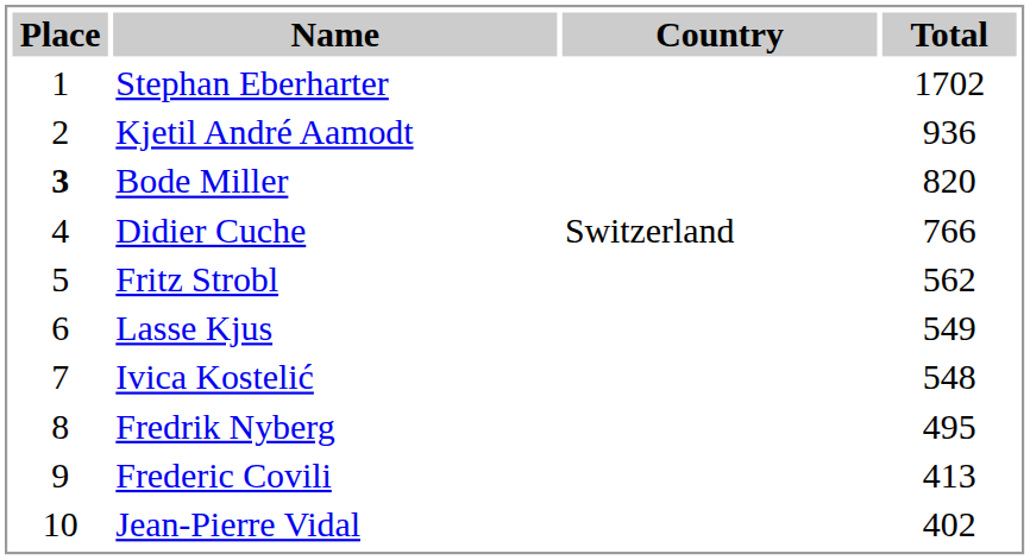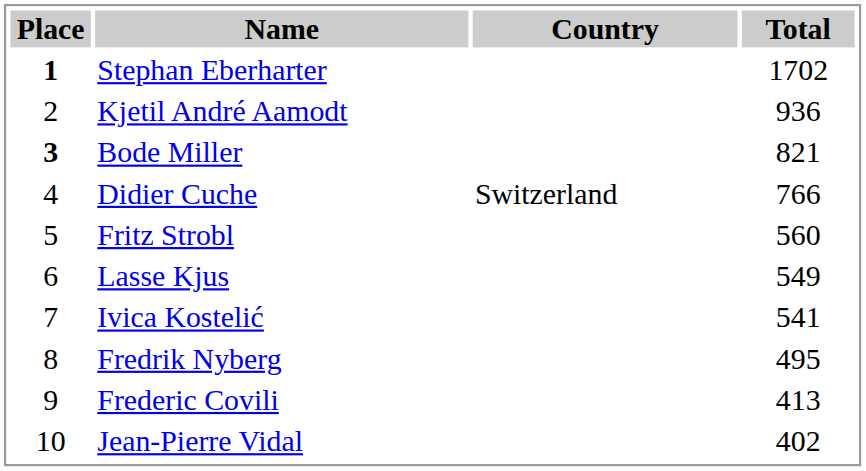 <table border="0" style="border: 1px solid #999; background-color:#FFFFFF; text-align:left; font-size:86%; line-height:15px;">
 <tr align="center" bgcolor="#CCCCCC">
 <th width=35>Place</th>
 <th width=170>Name</th>
 <th width=120>Country</th>
 <th width=50>Total</th>
 </tr>
 <tr>
-<td align=center>1</td>
+<td align=center><strong>1</strong></td>
 <td><a href='#'>Stephan Eberharter</a></td>
 <td></td>
 <td align=center>1702</td>
 </tr>
 <tr>
 <td align=center>2</td>
 <td><a href='#'>Kjetil André Aamodt</a></td>
 <td></td>
 <td align=center>936</td>
 </tr>
 <tr>
 <td align=center><strong>3</strong></td>
 <td><a href='#'>Bode Miller</a></td>
 <td></td>
-<td align=center>820</td>
+<td align=center>821</td>
 </tr>
 <tr>
 <td align=center>4</td>
 <td><a href='#'>Didier Cuche</a></td>
 <td> Switzerland</td>
 <td align=center>766</td>
 </tr>
 <tr>
 <td align=center>5</td>
 <td><a href='#'>Fritz Strobl</a></td>
 <td></td>
-<td align=center>562</td>
+<td align=center>560</td>
 </tr>
 <tr>
 <td align=center>6</td>
 <td><a href='#'>Lasse Kjus</a></td>
 <td></td>
 <td align=center>549</td>
 </tr>
 <tr>
 <td align=center>7</td>
 <td><a href='#'>Ivica Kostelić</a></td>
 <td></td>
-<td align=center>548</td>
+<td align=center>541</td>
 </tr>
 <tr>
 <td align=center>8</td>
 <td><a href='#'>Fredrik Nyberg</a></td>
 <td></td>
 <td align=center>495</td>
 </tr>
 <tr>
 <td align=center>9</td>
 <td><a href='#'>Frederic Covili</a></td>
 <td></td>
 <td align=center>413</td>
 </tr>
 <tr>
 <td align=center>10</td>
 <td><a href='#'>Jean-Pierre Vidal</a></td>
 <td></td>
 <td align=center>402</td>
 </tr>
 </table>
